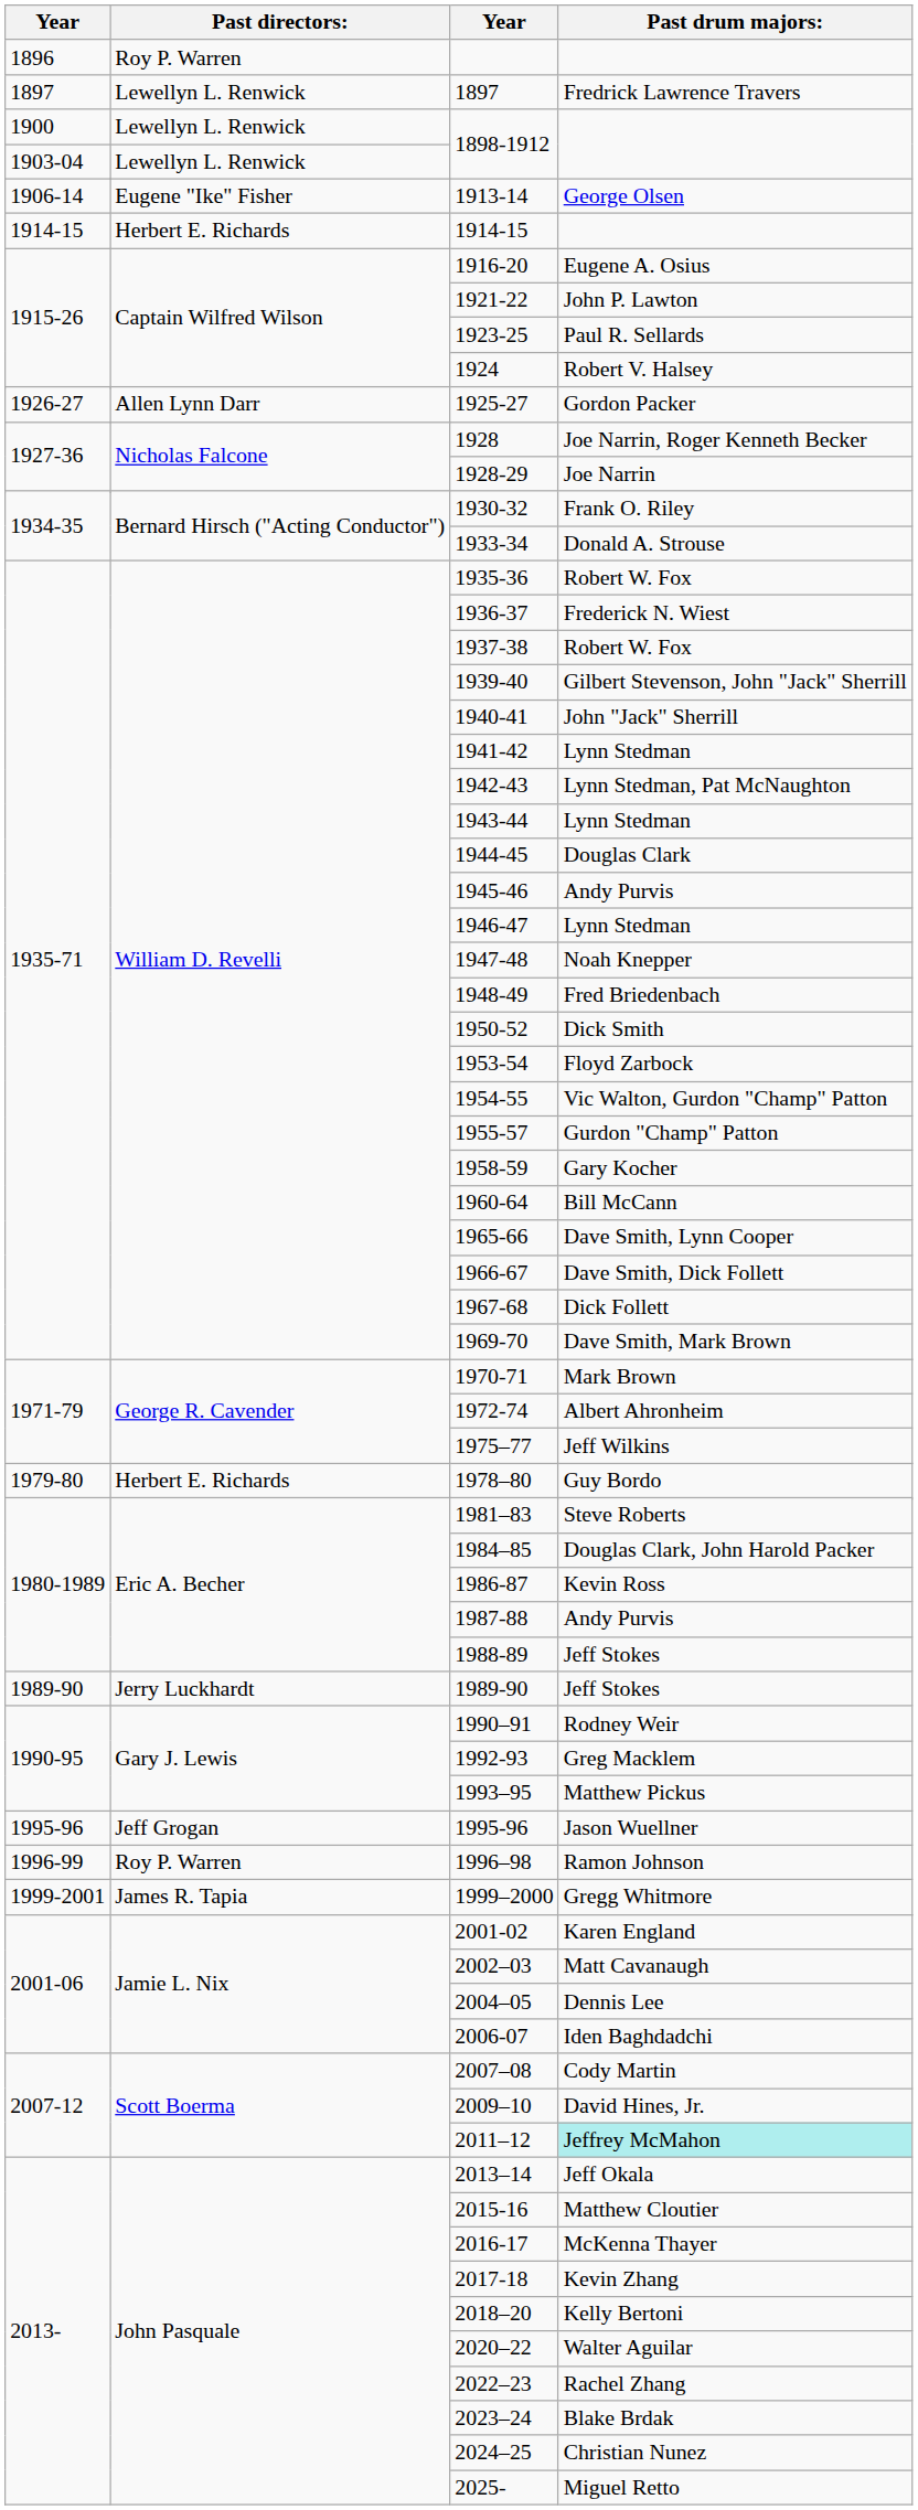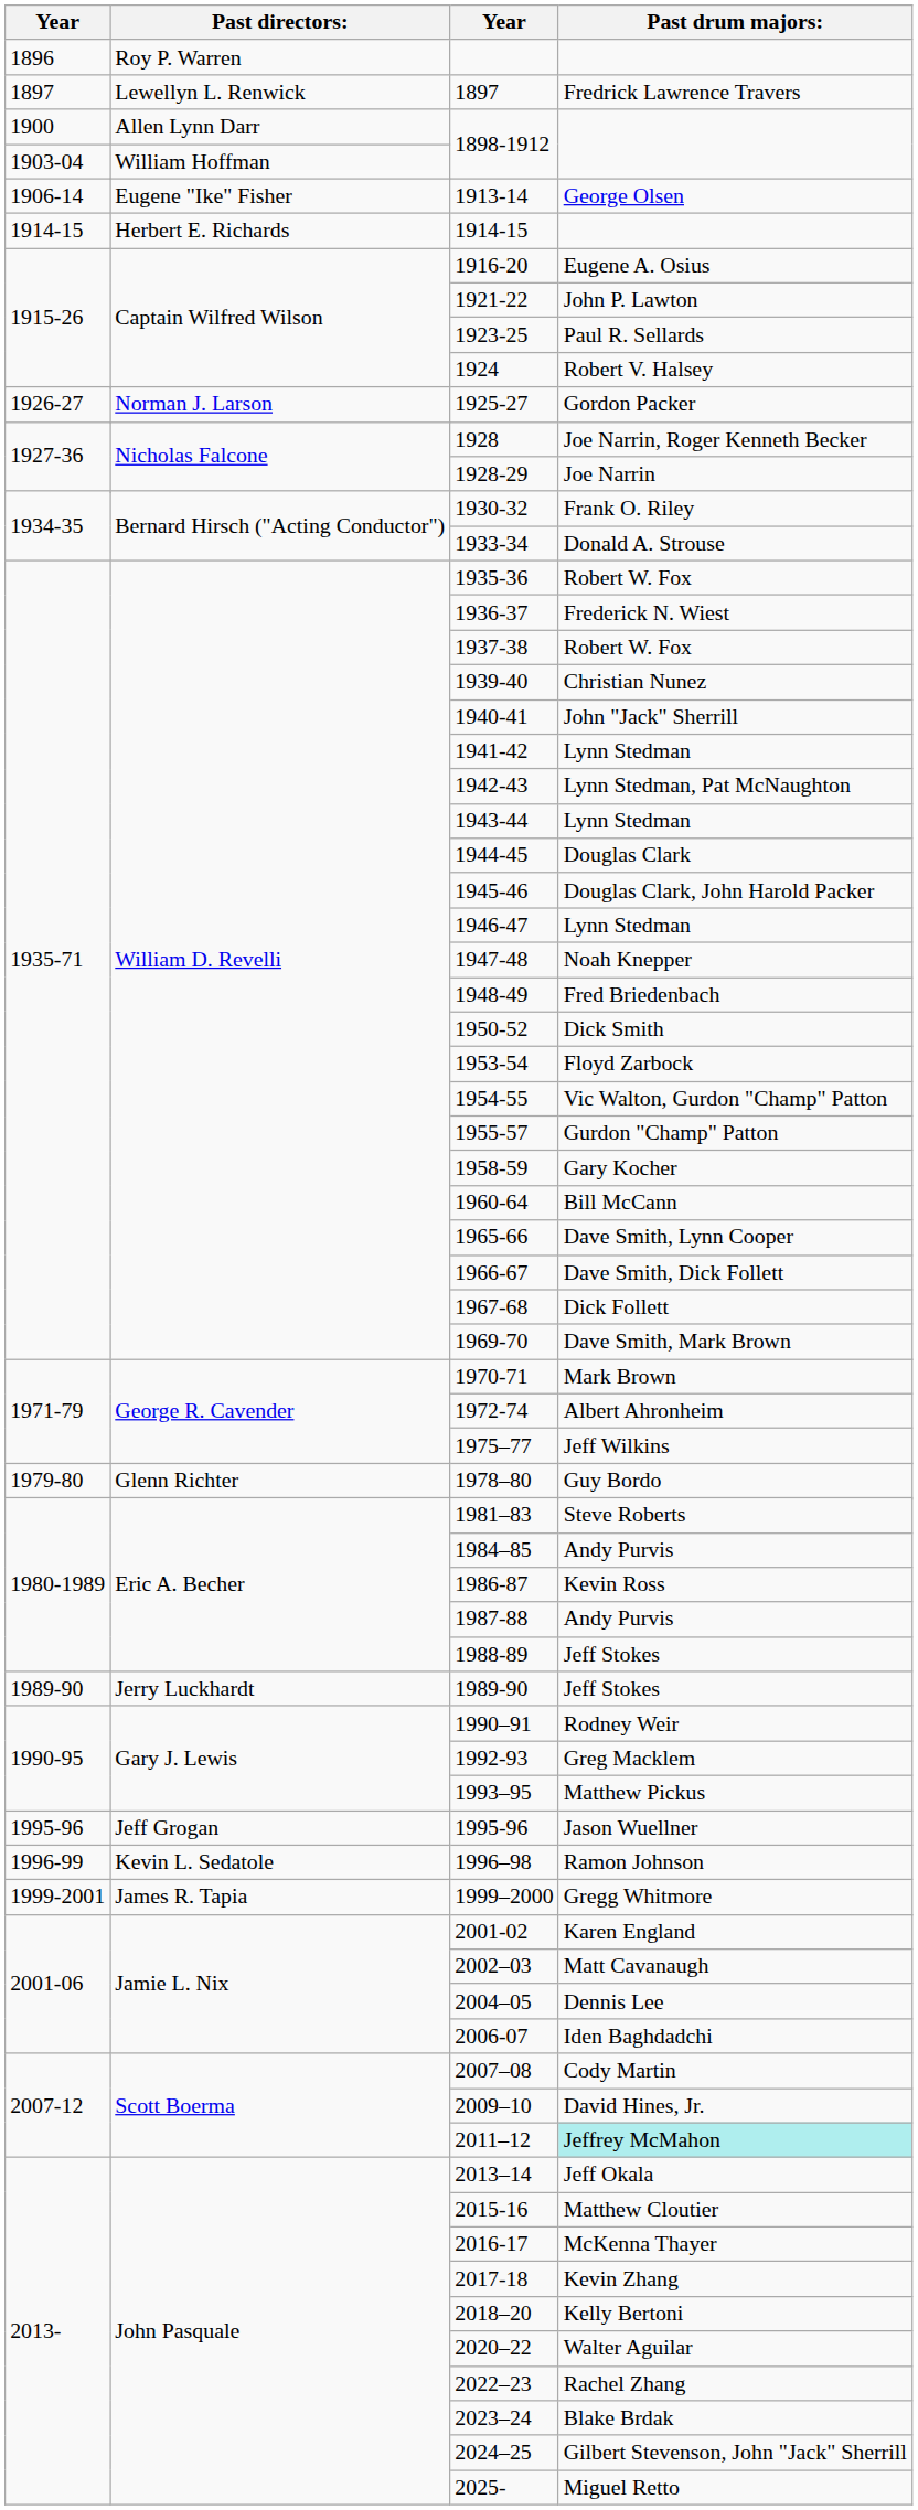 <table class="wikitable sortable mw-collapsible">
 <tr>
 <th>Year</th>
 <th>Past directors:</th>
 <th>Year</th>
 <th>Past drum majors:</th>
 </tr>
 <tr>
 <td>1896</td>
 <td>Roy P. Warren</td>
 <td></td>
 <td></td>
 </tr>
 <tr>
 <td>1897</td>
 <td>Lewellyn L. Renwick</td>
 <td>1897</td>
 <td>Fredrick Lawrence Travers</td>
 </tr>
 <tr>
 <td>1900</td>
-<td>Lewellyn L. Renwick</td>
+<td>Allen Lynn Darr</td>
 <td rowspan="3">1898-1912</td>
 <td rowspan="3"></td>
 </tr>
 <tr>
 <td>1903-04</td>
-<td>Lewellyn L. Renwick</td>
+<td>William Hoffman</td>
 </tr>
 <tr>
 <td rowspan="2">1906-14</td>
 <td rowspan="2">Eugene "Ike" Fisher</td>
 </tr>
 <tr>
 <td>1913-14</td>
 <td><a href='#'>George Olsen</a></td>
 </tr>
 <tr>
 <td>1914-15</td>
 <td>Herbert E. Richards</td>
 <td>1914-15</td>
 <td></td>
 </tr>
 <tr>
 <td rowspan="5">1915-26</td>
 <td rowspan="5">Captain Wilfred Wilson</td>
 <td>1916-20</td>
 <td>Eugene A. Osius</td>
 </tr>
 <tr>
 <td>1921-22</td>
 <td>John P. Lawton</td>
 </tr>
 <tr>
 <td>1923-25</td>
 <td>Paul R. Sellards</td>
 </tr>
 <tr>
 <td>1924</td>
 <td>Robert V. Halsey</td>
 </tr>
 <tr>
 <td rowspan="3">1925-27</td>
 <td rowspan="3">Gordon Packer</td>
 </tr>
 <tr>
 <td>1926-27</td>
-<td>Allen Lynn Darr</td>
+<td><a href='#'>Norman J. Larson</a></td>
 </tr>
 <tr>
 <td rowspan="4">1927-36</td>
 <td rowspan="4"><a href='#'>Nicholas Falcone</a></td>
 </tr>
 <tr>
 <td>1928</td>
 <td>Joe Narrin, Roger Kenneth Becker</td>
 </tr>
 <tr>
 <td>1928-29</td>
 <td>Joe Narrin</td>
 </tr>
 <tr>
 <td rowspan="2">1930-32</td>
 <td rowspan="2">Frank O. Riley</td>
 </tr>
 <tr>
 <td rowspan="2">1934-35</td>
 <td rowspan="2">Bernard Hirsch ("Acting Conductor")</td>
 </tr>
 <tr>
 <td>1933-34</td>
 <td>Donald A. Strouse</td>
 </tr>
 <tr>
 <td rowspan="24">1935-71</td>
 <td rowspan="24"><a href='#'>William D. Revelli</a></td>
 <td>1935-36</td>
 <td>Robert W. Fox</td>
 </tr>
 <tr>
 <td>1936-37</td>
 <td>Frederick N. Wiest</td>
 </tr>
 <tr>
 <td>1937-38</td>
 <td>Robert W. Fox</td>
 </tr>
 <tr>
 <td>1939-40</td>
-<td>Gilbert Stevenson, John "Jack" Sherrill</td>
+<td>Christian Nunez</td>
 </tr>
 <tr>
 <td>1940-41</td>
 <td>John "Jack" Sherrill</td>
 </tr>
 <tr>
 <td>1941-42</td>
 <td>Lynn Stedman</td>
 </tr>
 <tr>
 <td>1942-43</td>
 <td>Lynn Stedman, Pat McNaughton</td>
 </tr>
 <tr>
 <td>1943-44</td>
 <td>Lynn Stedman</td>
 </tr>
 <tr>
 <td>1944-45</td>
 <td>Douglas Clark</td>
 </tr>
 <tr>
 <td>1945-46</td>
-<td>Andy Purvis</td>
+<td>Douglas Clark, John Harold Packer</td>
 </tr>
 <tr>
 <td>1946-47</td>
 <td>Lynn Stedman</td>
 </tr>
 <tr>
 <td>1947-48</td>
 <td>Noah Knepper</td>
 </tr>
 <tr>
 <td>1948-49</td>
 <td>Fred Briedenbach</td>
 </tr>
 <tr>
 <td>1950-52</td>
 <td>Dick Smith</td>
 </tr>
 <tr>
 <td>1953-54</td>
 <td>Floyd Zarbock</td>
 </tr>
 <tr>
 <td>1954-55</td>
 <td>Vic Walton, Gurdon "Champ" Patton</td>
 </tr>
 <tr>
 <td>1955-57</td>
 <td>Gurdon "Champ" Patton</td>
 </tr>
 <tr>
 <td>1958-59</td>
 <td>Gary Kocher</td>
 </tr>
 <tr>
 <td>1960-64</td>
 <td>Bill McCann</td>
 </tr>
 <tr>
 <td>1965-66</td>
 <td>Dave Smith, Lynn Cooper</td>
 </tr>
 <tr>
 <td>1966-67</td>
 <td>Dave Smith, Dick Follett</td>
 </tr>
 <tr>
 <td>1967-68</td>
 <td>Dick Follett</td>
 </tr>
 <tr>
 <td>1969-70</td>
 <td>Dave Smith, Mark Brown</td>
 </tr>
 <tr>
 <td rowspan="2">1970-71</td>
 <td rowspan="2">Mark Brown</td>
 </tr>
 <tr>
 <td rowspan="4">1971-79</td>
 <td rowspan="4"><a href='#'>George R. Cavender</a></td>
 </tr>
 <tr>
 <td>1972-74</td>
 <td>Albert Ahronheim</td>
 </tr>
 <tr>
 <td>1975–77</td>
 <td>Jeff Wilkins</td>
 </tr>
 <tr>
 <td rowspan="3">1978–80</td>
 <td rowspan="3">Guy Bordo</td>
 </tr>
 <tr>
 <td>1979-80</td>
-<td>Herbert E. Richards</td>
+<td>Glenn Richter</td>
 </tr>
 <tr>
 <td rowspan="6">1980-1989</td>
 <td rowspan="6">Eric A. Becher</td>
 </tr>
 <tr>
 <td>1981–83</td>
 <td>Steve Roberts</td>
 </tr>
 <tr>
 <td>1984–85</td>
-<td>Douglas Clark, John Harold Packer</td>
+<td>Andy Purvis</td>
 </tr>
 <tr>
 <td>1986-87</td>
 <td>Kevin Ross</td>
 </tr>
 <tr>
 <td>1987-88</td>
 <td>Andy Purvis</td>
 </tr>
 <tr>
 <td>1988-89</td>
 <td>Jeff Stokes</td>
 </tr>
 <tr>
 <td>1989-90</td>
 <td>Jerry Luckhardt</td>
 <td>1989-90</td>
 <td>Jeff Stokes</td>
 </tr>
 <tr>
 <td rowspan="3">1990-95</td>
 <td rowspan="3">Gary J. Lewis</td>
 <td>1990–91</td>
 <td>Rodney Weir</td>
 </tr>
 <tr>
 <td>1992-93</td>
 <td>Greg Macklem</td>
 </tr>
 <tr>
 <td>1993–95</td>
 <td>Matthew Pickus</td>
 </tr>
 <tr>
 <td>1995-96</td>
 <td>Jeff Grogan</td>
 <td>1995-96</td>
 <td>Jason Wuellner</td>
 </tr>
 <tr>
 <td>1996-99</td>
-<td>Roy P. Warren</td>
+<td>Kevin L. Sedatole</td>
 <td>1996–98</td>
 <td>Ramon Johnson</td>
 </tr>
 <tr>
 <td rowspan="2">1999-2001</td>
 <td rowspan="2">James R. Tapia</td>
 <td>1999–2000</td>
 <td>Gregg Whitmore</td>
 </tr>
 <tr>
 <td rowspan="2">2001-02</td>
 <td rowspan="2">Karen England</td>
 </tr>
 <tr>
 <td rowspan="4">2001-06</td>
 <td rowspan="4">Jamie L. Nix</td>
 </tr>
 <tr>
 <td>2002–03</td>
 <td>Matt Cavanaugh</td>
 </tr>
 <tr>
 <td>2004–05</td>
 <td>Dennis Lee</td>
 </tr>
 <tr>
 <td>2006-07</td>
 <td>Iden Baghdadchi</td>
 </tr>
 <tr>
 <td rowspan="3">2007-12</td>
 <td rowspan="3"><a href='#'>Scott Boerma</a></td>
 <td>2007–08</td>
 <td>Cody Martin</td>
 </tr>
 <tr>
 <td>2009–10</td>
 <td>David Hines, Jr.</td>
 </tr>
 <tr>
 <td>2011–12</td>
 <td style="background: paleturquoise;">Jeffrey McMahon</td>
 </tr>
 <tr>
 <td rowspan="10">2013-</td>
 <td rowspan="10">John Pasquale</td>
 <td>2013–14</td>
 <td>Jeff Okala</td>
 </tr>
 <tr>
 <td>2015-16</td>
 <td>Matthew Cloutier</td>
 </tr>
 <tr>
 <td>2016-17</td>
 <td>McKenna Thayer</td>
 </tr>
 <tr>
 <td>2017-18</td>
 <td>Kevin Zhang</td>
 </tr>
 <tr>
 <td>2018–20</td>
 <td>Kelly Bertoni</td>
 </tr>
 <tr>
 <td>2020–22</td>
 <td>Walter Aguilar</td>
 </tr>
 <tr>
 <td>2022–23</td>
 <td>Rachel Zhang</td>
 </tr>
 <tr>
 <td>2023–24</td>
 <td>Blake Brdak</td>
 </tr>
 <tr>
 <td>2024–25</td>
-<td>Christian Nunez</td>
+<td>Gilbert Stevenson, John "Jack" Sherrill</td>
 </tr>
 <tr>
 <td>2025-</td>
 <td>Miguel Retto</td>
 </tr>
 </table>
